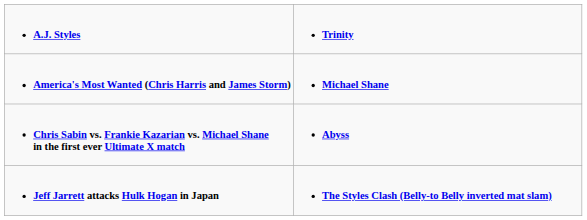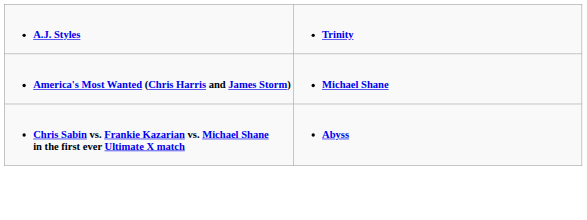 <table class="wikitable">
 <tr>
 <td style="vertical-align:top;" width="50%"><br><ul><li><strong><a href='#'>A.J. Styles</a></strong></li></ul></td>
 <td style="vertical-align:top;" width="50%"><br><ul><li><strong><a href='#'>Trinity</a></strong></li></ul></td>
 </tr>
 <tr>
 <td style="vertical-align:top;" width="50%"><br><ul><li><strong><a href='#'>America's Most Wanted</a> (<a href='#'>Chris Harris</a> and <a href='#'>James Storm</a>)</strong></li></ul></td>
 <td style="vertical-align:top;" width="50%"><br><ul><li><strong><a href='#'>Michael Shane</a></strong></li></ul></td>
 </tr>
 <tr>
 <td style="vertical-align:top;" width="50%"><br><ul><li><strong><a href='#'>Chris Sabin</a> vs. <a href='#'>Frankie Kazarian</a> vs. <a href='#'>Michael Shane</a><br>in the first ever <a href='#'>Ultimate X match</a></strong></li></ul></td>
 <td style="vertical-align:top;" width="50%"><br><ul><li><strong><a href='#'>Abyss</a></strong></li></ul></td>
 </tr>
-<tr>
-<td style="vertical-align:top;" width="50%"><br><ul><li><strong><a href='#'>Jeff Jarrett</a> attacks <a href='#'>Hulk Hogan</a> in Japan</strong></li></ul></td>
-<td style="vertical-align:top;" width="50%"><br><ul><li><strong><a href='#'>The Styles Clash (Belly-to Belly inverted mat slam)</a></strong></li></ul></td>
-</tr>
 </table>
